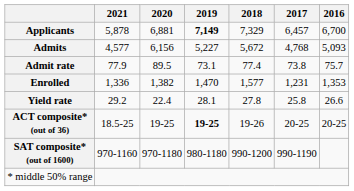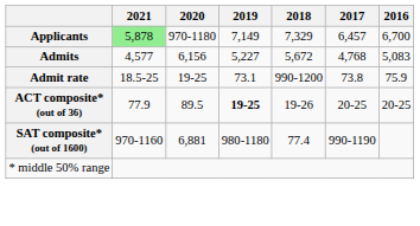 <table class="wikitable" style="text-align:center; float:right; font-size:90%; margin:10px">
 <tr>
 <th></th>
 <th>2021</th>
 <th>2020</th>
 <th>2019</th>
 <th>2018</th>
 <th>2017</th>
 <th>2016</th>
 </tr>
 <tr>
 <th>Applicants</th>
-<td>5,878</td>
-<td>6,881</td>
-<td><strong>7,149</strong></td>
+<td style="background: lightgreen;">5,878</td>
+<td>970-1180</td>
+<td>7,149</td>
 <td>7,329</td>
 <td>6,457</td>
 <td>6,700</td>
 </tr>
 <tr>
 <th>Admits</th>
 <td>4,577</td>
 <td>6,156</td>
 <td>5,227</td>
 <td>5,672</td>
 <td>4,768</td>
-<td>5,093</td>
+<td>5,083</td>
 </tr>
 <tr>
 <th>Admit rate</th>
-<td>77.9</td>
-<td>89.5</td>
+<td>18.5-25</td>
+<td>19-25</td>
 <td>73.1</td>
-<td>77.4</td>
+<td>990-1200</td>
 <td>73.8</td>
-<td>75.7</td>
-</tr>
-<tr>
-<th>Enrolled</th>
-<td>1,336</td>
-<td>1,382</td>
-<td>1,470</td>
-<td>1,577</td>
-<td>1,231</td>
-<td>1,353</td>
-</tr>
-<tr>
-<th>Yield rate</th>
-<td>29.2</td>
-<td>22.4</td>
-<td>28.1</td>
-<td>27.8</td>
-<td>25.8</td>
-<td>26.6</td>
+<td>75.9</td>
 </tr>
 <tr>
 <th>ACT composite*<br><small>(out of 36)</small></th>
-<td>18.5-25</td>
-<td>19-25</td>
+<td>77.9</td>
+<td>89.5</td>
 <td><strong>19-25</strong></td>
 <td>19-26</td>
 <td>20-25</td>
 <td>20-25</td>
 </tr>
 <tr>
 <th>SAT composite*<br><small>(out of 1600)</small></th>
 <td>970-1160</td>
-<td>970-1180</td>
+<td>6,881</td>
 <td>980-1180</td>
-<td>990-1200</td>
+<td>77.4</td>
 <td>990-1190</td>
 <td></td>
 </tr>
 <tr>
 <td>* middle 50% range</td>
 </tr>
 </table>
